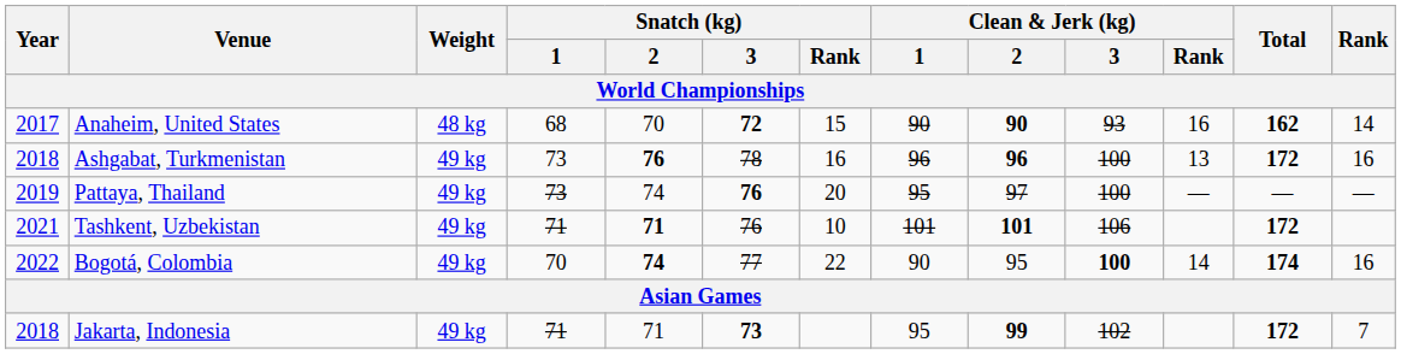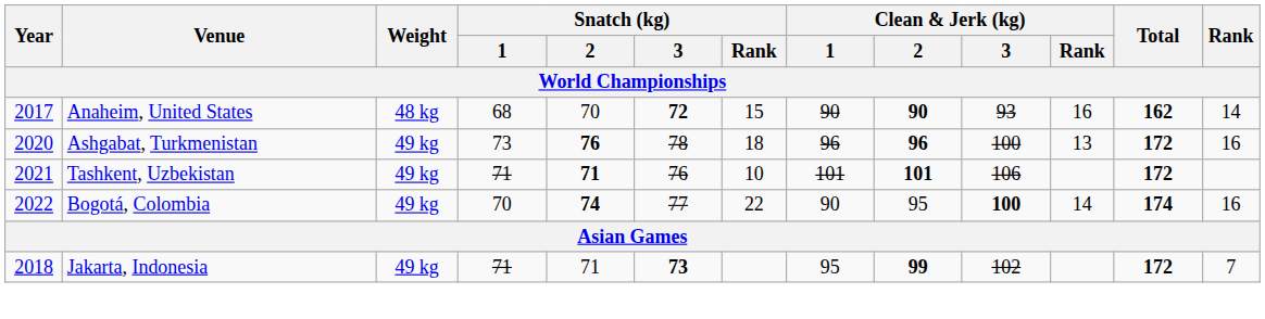 <table class = "wikitable" style="text-align:center;">
 <tr>
 <th rowspan=2 width=40>Year</th>
 <th rowspan=2 width=250>Venue</th>
 <th rowspan=2 width=60>Weight</th>
 <th colspan=4>Snatch (kg)</th>
 <th colspan=4>Clean & Jerk (kg)</th>
 <th rowspan=2 width=65>Total</th>
 <th rowspan=2 width=40>Rank</th>
 </tr>
 <tr>
 <th width=65>1</th>
 <th width=65>2</th>
 <th width=65>3</th>
 <th width=45>Rank</th>
 <th width=65>1</th>
 <th width=65>2</th>
 <th width=65>3</th>
 <th width=45>Rank</th>
 </tr>
 <tr>
 <th colspan=13><a href='#'>World Championships</a></th>
 </tr>
 <tr>
 <td><a href='#'>2017</a></td>
 <td align=left> <a href='#'>Anaheim</a>, <a href='#'>United States</a></td>
 <td><a href='#'>48 kg</a></td>
 <td>68</td>
 <td>70</td>
 <td><strong>72</strong></td>
 <td>15</td>
 <td><s>90</s></td>
 <td><strong>90</strong></td>
 <td><s>93</s></td>
 <td>16</td>
 <td><strong>162</strong></td>
 <td>14</td>
 </tr>
 <tr>
-<td><a href='#'>2018</a></td>
+<td><a href='#'>2020</a></td>
 <td align=left> <a href='#'>Ashgabat</a>, <a href='#'>Turkmenistan</a></td>
 <td><a href='#'>49 kg</a></td>
 <td>73</td>
 <td><strong>76</strong></td>
 <td><s>78</s></td>
-<td>16</td>
+<td>18</td>
 <td><s>96</s></td>
 <td><strong>96</strong></td>
 <td><s>100</s></td>
 <td>13</td>
 <td><strong>172</strong></td>
 <td>16</td>
-</tr>
-<tr>
-<td><a href='#'>2019</a></td>
-<td align=left> <a href='#'>Pattaya</a>, <a href='#'>Thailand</a></td>
-<td><a href='#'>49 kg</a></td>
-<td><s>73</s></td>
-<td>74</td>
-<td><strong>76</strong></td>
-<td>20</td>
-<td><s>95</s></td>
-<td><s>97</s></td>
-<td><s>100</s></td>
-<td>—</td>
-<td>—</td>
-<td>—</td>
 </tr>
 <tr>
 <td><a href='#'>2021</a></td>
 <td align=left> <a href='#'>Tashkent</a>, <a href='#'>Uzbekistan</a></td>
 <td><a href='#'>49 kg</a></td>
 <td><s>71</s></td>
 <td><strong>71</strong></td>
 <td><s>76</s></td>
 <td>10</td>
 <td><s>101</s></td>
 <td><strong>101</strong></td>
 <td><s>106</s></td>
 <td></td>
 <td><strong>172</strong></td>
 <td></td>
 </tr>
 <tr>
 <td><a href='#'>2022</a></td>
 <td align=left> <a href='#'>Bogotá</a>, <a href='#'>Colombia</a></td>
 <td><a href='#'>49 kg</a></td>
 <td>70</td>
 <td><strong>74</strong></td>
 <td><s>77</s></td>
 <td>22</td>
 <td>90</td>
 <td>95</td>
 <td><strong>100</strong></td>
 <td>14</td>
 <td><strong>174</strong></td>
 <td>16</td>
 </tr>
 <tr>
 <th colspan=13><a href='#'>Asian Games</a></th>
 </tr>
 <tr>
 <td><a href='#'>2018</a></td>
 <td align=left> <a href='#'>Jakarta</a>, <a href='#'>Indonesia</a></td>
 <td><a href='#'>49 kg</a></td>
 <td><s>71</s></td>
 <td>71</td>
 <td><strong>73</strong></td>
 <td></td>
 <td>95</td>
 <td><strong>99</strong></td>
 <td><s>102</s></td>
 <td></td>
 <td><strong>172</strong></td>
 <td>7</td>
 </tr>
 </table>
